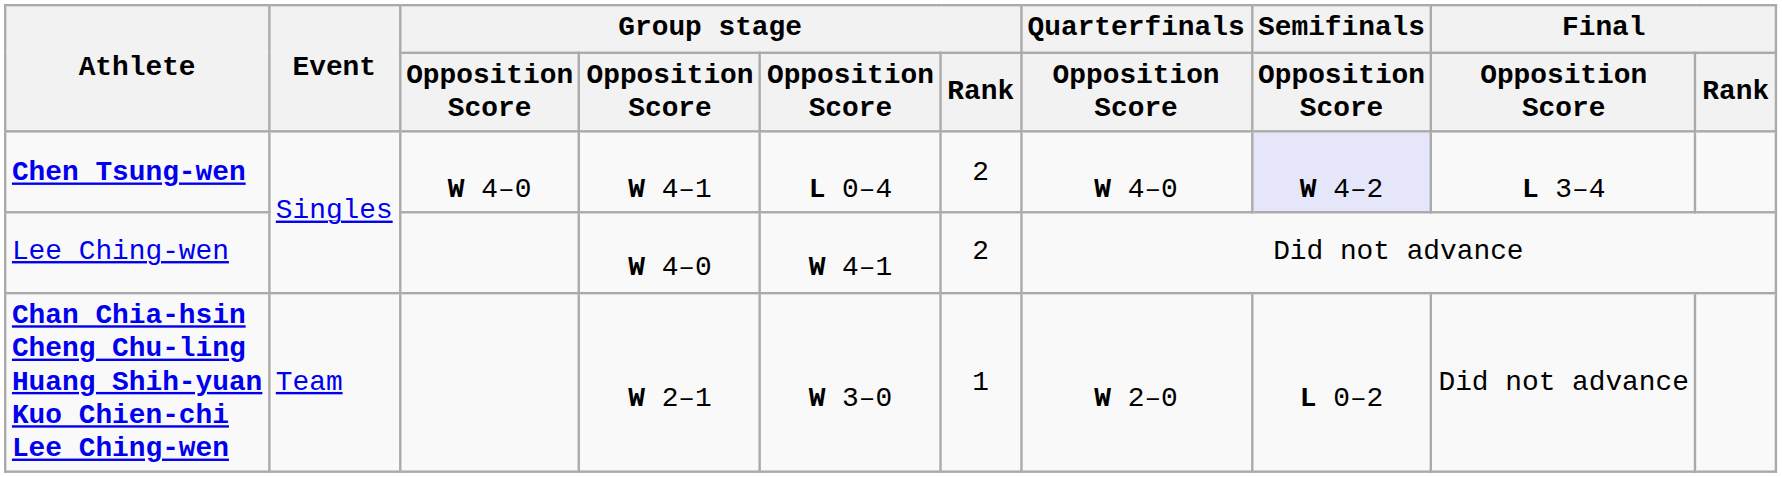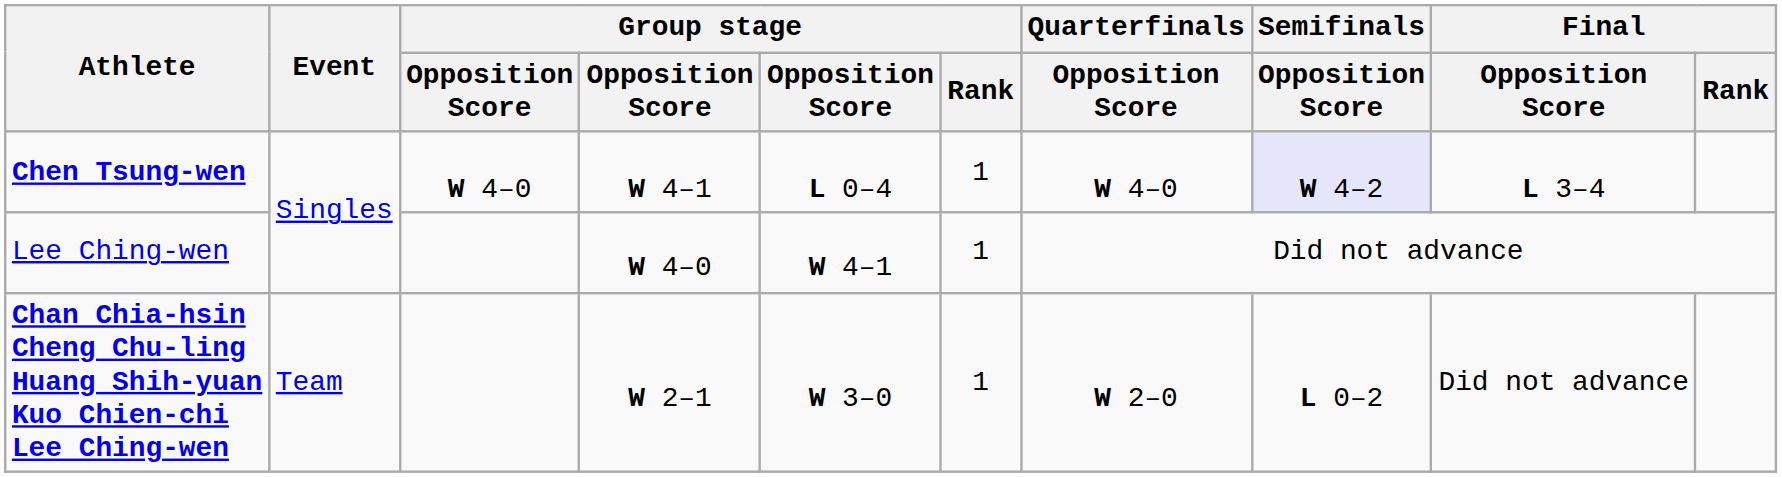 <table class="wikitable" style="font-size:90%; text-align:center">
 <tr>
 <th rowspan="2">Athlete</th>
 <th rowspan="2">Event</th>
 <th colspan="4">Group stage</th>
 <th>Quarterfinals</th>
 <th>Semifinals</th>
 <th colspan="2">Final</th>
 </tr>
 <tr>
 <th>Opposition<br>Score</th>
 <th>Opposition<br>Score</th>
 <th>Opposition<br>Score</th>
 <th>Rank</th>
 <th>Opposition<br>Score</th>
 <th>Opposition<br>Score</th>
 <th>Opposition<br>Score</th>
 <th>Rank</th>
 </tr>
 <tr>
 <td align="left"><strong><a href='#'>Chen Tsung-wen</a></strong></td>
 <td align="left" rowspan="2"><a href='#'>Singles</a></td>
 <td><br><strong>W</strong> 4–0</td>
 <td><br><strong>W</strong> 4–1</td>
 <td><br><strong>L</strong> 0–4</td>
-<td>2 <strong></strong></td>
+<td>1 <strong></strong></td>
 <td><br><strong>W</strong> 4–0</td>
 <td style="background: lavender;"><br><strong>W</strong> 4–2</td>
 <td><br><strong>L</strong> 3–4</td>
 <td></td>
 </tr>
 <tr>
 <td align="left"><a href='#'>Lee Ching-wen</a></td>
 <td></td>
 <td><br><strong>W</strong> 4–0</td>
 <td><br><strong>W</strong> 4–1</td>
-<td>2</td>
+<td>1</td>
 <td colspan="4">Did not advance</td>
 </tr>
 <tr>
 <td align="left"><strong><a href='#'>Chan Chia-hsin</a><br><a href='#'>Cheng Chu-ling</a><br><a href='#'>Huang Shih-yuan</a><br><a href='#'>Kuo Chien-chi</a><br><a href='#'>Lee Ching-wen</a></strong></td>
 <td align="left"><a href='#'>Team</a></td>
 <td></td>
 <td><br><strong>W</strong> 2–1</td>
 <td><br><strong>W</strong> 3–0</td>
 <td>1 <strong></strong></td>
 <td><br><strong>W</strong> 2–0</td>
 <td><br><strong>L</strong> 0–2</td>
 <td>Did not advance</td>
 <td></td>
 </tr>
 </table>
